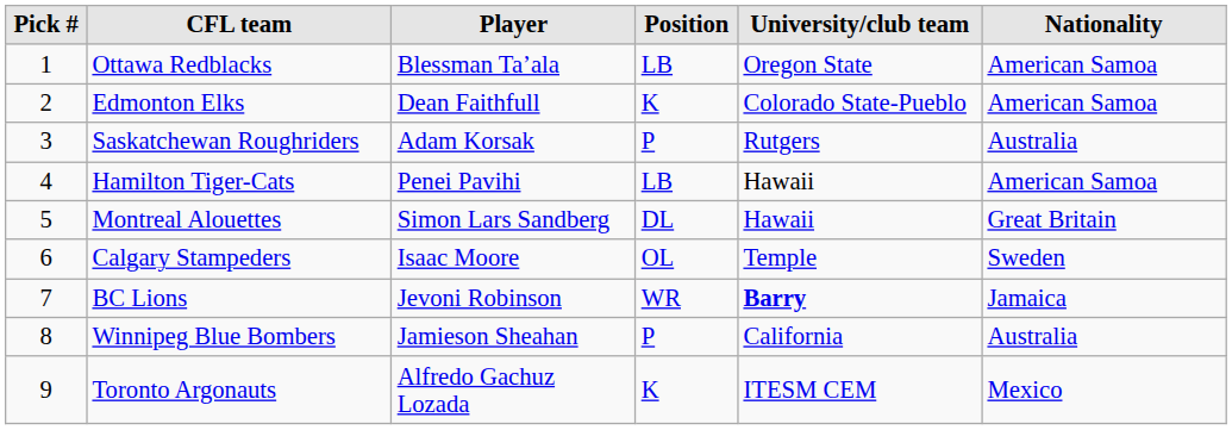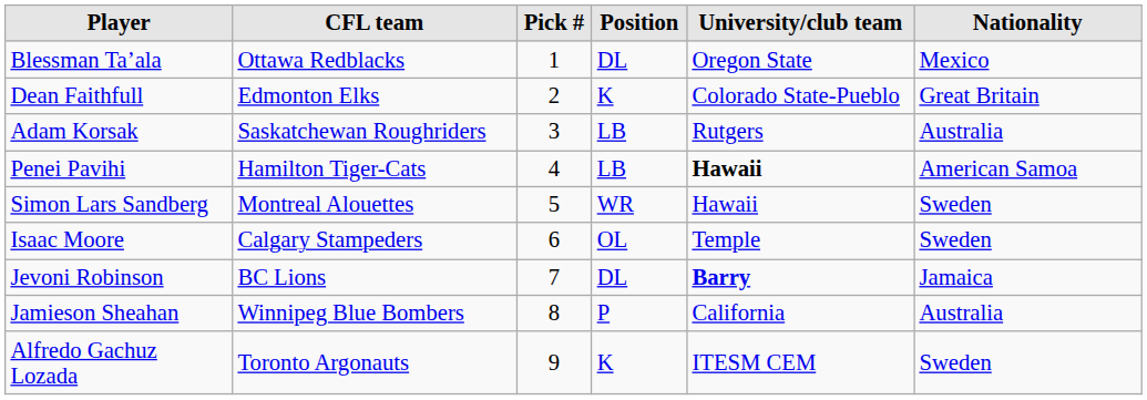 <table class="wikitable" style="width: 90%">
 <tr>
+<th width=20% style="background:#E5E5E5;">Player</th>
+<th width=25% style="background:#E5E5E5;">CFL team</th>
 <th style="background:#E5E5E5;">Pick #</th>
-<th width=25% style="background:#E5E5E5;">CFL team</th>
-<th width=20% style="background:#E5E5E5;">Player</th>
 <th style="background:#E5E5E5;">Position</th>
 <th width=20% style="background:#E5E5E5;">University/club team</th>
 <th width=20% style="background:#E5E5E5;">Nationality</th>
 </tr>
 <tr>
+<td><a href='#'>Blessman Ta’ala</a></td>
+<td><a href='#'>Ottawa Redblacks</a></td>
 <td align=center>1</td>
-<td><a href='#'>Ottawa Redblacks</a></td>
-<td><a href='#'>Blessman Ta’ala</a></td>
-<td><a href='#'>LB</a></td>
+<td><a href='#'>DL</a></td>
 <td><a href='#'>Oregon State</a></td>
-<td> <a href='#'>American Samoa</a></td>
+<td> <a href='#'>Mexico</a></td>
 </tr>
 <tr>
+<td><a href='#'>Dean Faithfull</a></td>
+<td><a href='#'>Edmonton Elks</a></td>
 <td align=center>2</td>
-<td><a href='#'>Edmonton Elks</a></td>
-<td><a href='#'>Dean Faithfull</a></td>
 <td><a href='#'>K</a></td>
 <td><a href='#'>Colorado State-Pueblo</a></td>
-<td> <a href='#'>American Samoa</a></td>
+<td> <a href='#'>Great Britain</a></td>
 </tr>
 <tr>
+<td><a href='#'>Adam Korsak</a></td>
+<td><a href='#'>Saskatchewan Roughriders</a></td>
 <td align=center>3</td>
-<td><a href='#'>Saskatchewan Roughriders</a></td>
-<td><a href='#'>Adam Korsak</a></td>
-<td><a href='#'>P</a></td>
+<td><a href='#'>LB</a></td>
 <td><a href='#'>Rutgers</a></td>
 <td> <a href='#'>Australia</a></td>
 </tr>
 <tr>
+<td><a href='#'>Penei Pavihi</a></td>
+<td><a href='#'>Hamilton Tiger-Cats</a></td>
 <td align=center>4</td>
-<td><a href='#'>Hamilton Tiger-Cats</a></td>
-<td><a href='#'>Penei Pavihi</a></td>
 <td><a href='#'>LB</a></td>
-<td>Hawaii</td>
+<td><strong>Hawaii</strong></td>
 <td> <a href='#'>American Samoa</a></td>
 </tr>
 <tr>
+<td><a href='#'>Simon Lars Sandberg</a></td>
+<td><a href='#'>Montreal Alouettes</a></td>
 <td align=center>5</td>
-<td><a href='#'>Montreal Alouettes</a></td>
-<td><a href='#'>Simon Lars Sandberg</a></td>
-<td><a href='#'>DL</a></td>
+<td><a href='#'>WR</a></td>
 <td><a href='#'>Hawaii</a></td>
-<td> <a href='#'>Great Britain</a></td>
+<td> <a href='#'>Sweden</a></td>
 </tr>
 <tr>
+<td><a href='#'>Isaac Moore</a></td>
+<td><a href='#'>Calgary Stampeders</a></td>
 <td align=center>6</td>
-<td><a href='#'>Calgary Stampeders</a></td>
-<td><a href='#'>Isaac Moore</a></td>
 <td><a href='#'>OL</a></td>
 <td><a href='#'>Temple</a></td>
 <td> <a href='#'>Sweden</a></td>
 </tr>
 <tr>
+<td><a href='#'>Jevoni Robinson</a></td>
+<td><a href='#'>BC Lions</a></td>
 <td align=center>7</td>
-<td><a href='#'>BC Lions</a></td>
-<td><a href='#'>Jevoni Robinson</a></td>
-<td><a href='#'>WR</a></td>
+<td><a href='#'>DL</a></td>
 <td><strong><a href='#'>Barry</a></strong></td>
 <td> <a href='#'>Jamaica</a></td>
 </tr>
 <tr>
+<td><a href='#'>Jamieson Sheahan</a></td>
+<td><a href='#'>Winnipeg Blue Bombers</a></td>
 <td align=center>8</td>
-<td><a href='#'>Winnipeg Blue Bombers</a></td>
-<td><a href='#'>Jamieson Sheahan</a></td>
 <td><a href='#'>P</a></td>
 <td><a href='#'>California</a></td>
 <td> <a href='#'>Australia</a></td>
 </tr>
 <tr>
+<td><a href='#'>Alfredo Gachuz Lozada</a></td>
+<td><a href='#'>Toronto Argonauts</a></td>
 <td align=center>9</td>
-<td><a href='#'>Toronto Argonauts</a></td>
-<td><a href='#'>Alfredo Gachuz Lozada</a></td>
 <td><a href='#'>K</a></td>
 <td><a href='#'>ITESM CEM</a></td>
-<td> <a href='#'>Mexico</a></td>
+<td> <a href='#'>Sweden</a></td>
 </tr>
 </table>
